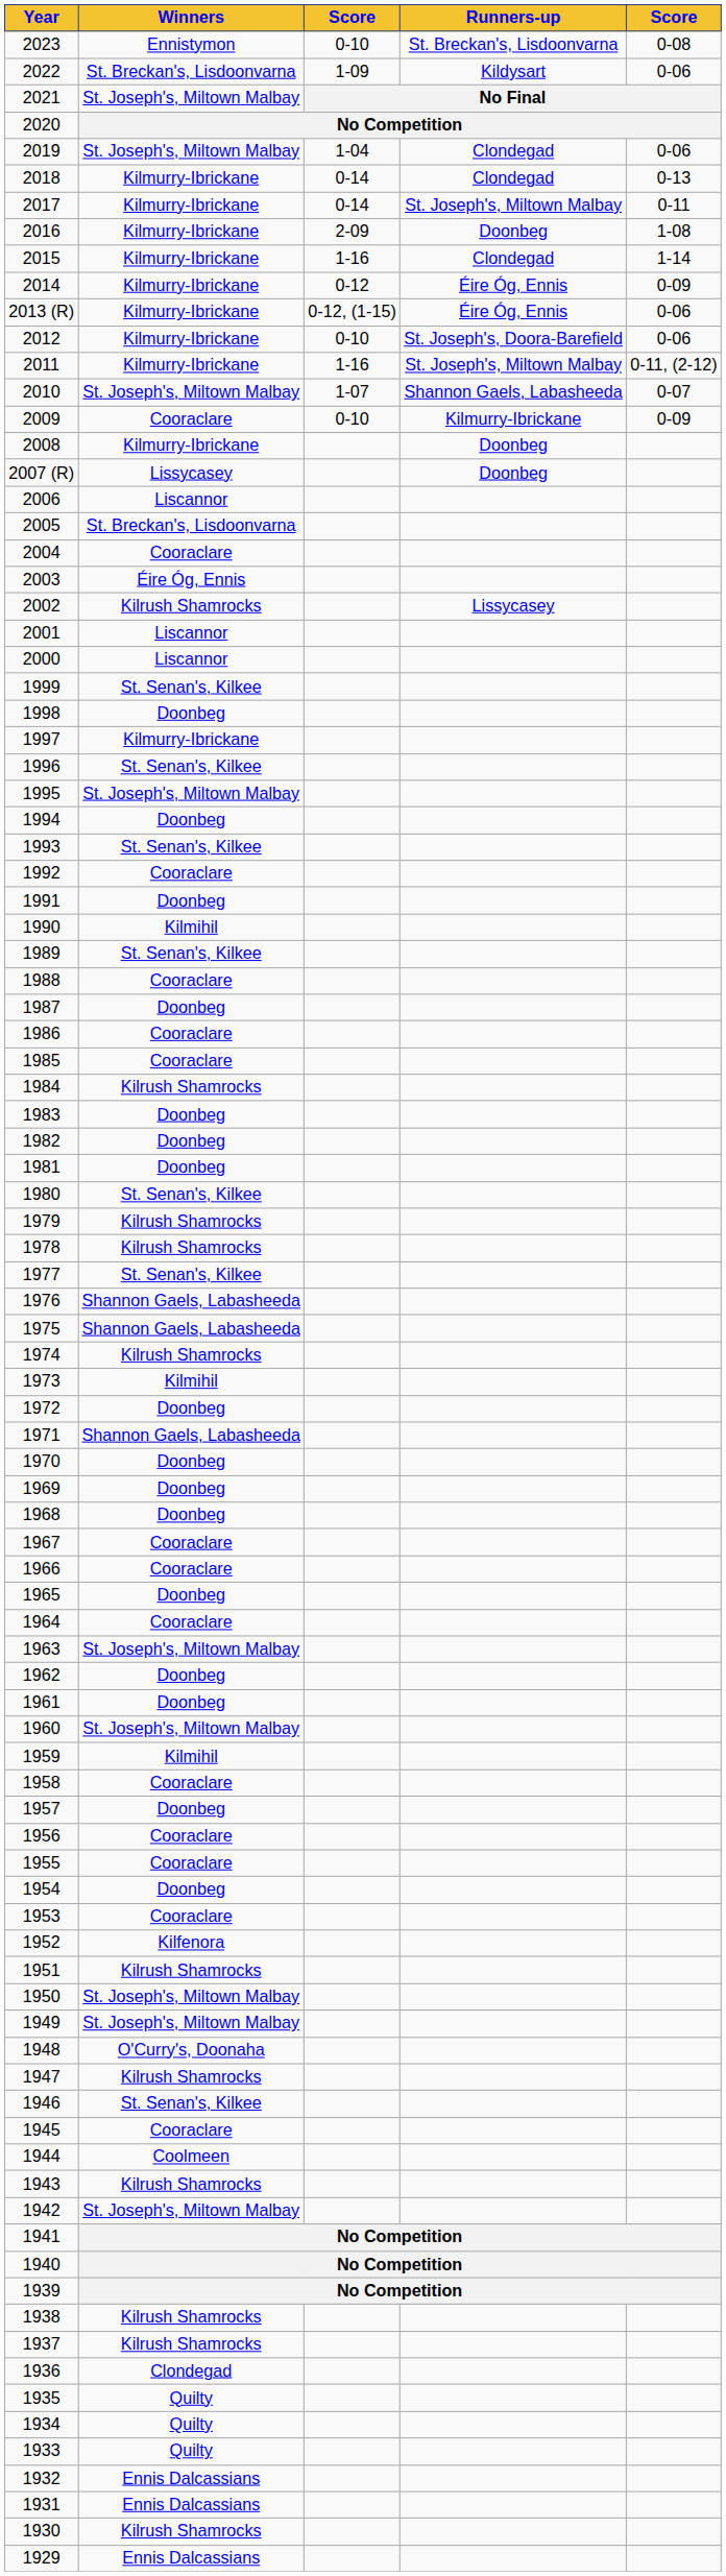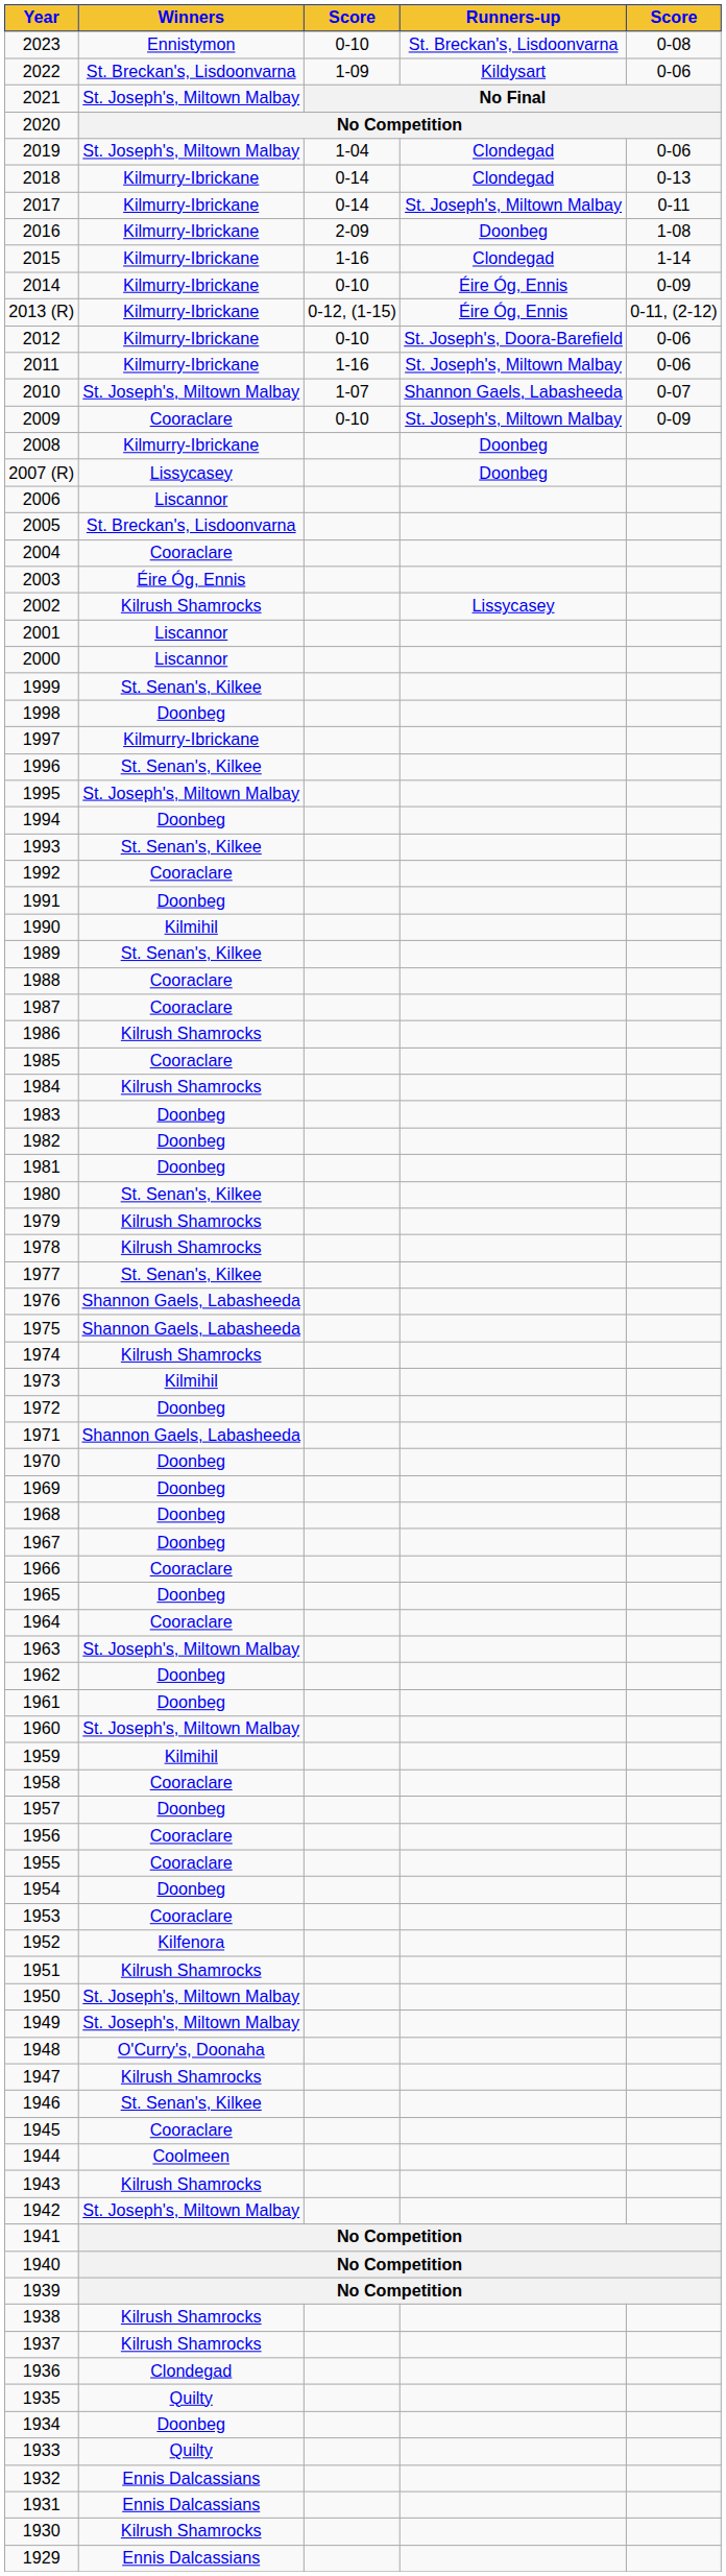 <table class="wikitable" style="text-align:center;">
 <tr>
 <th style="background:#F4C430;color:blue;border:1px solid #2D3E82">Year</th>
 <th style="background:#F4C430;color:blue;border:1px solid #2D3E82">Winners</th>
 <th style="background:#F4C430;color:blue;border:1px solid #2D3E82">Score</th>
 <th style="background:#F4C430;color:blue;border:1px solid #2D3E82">Runners-up</th>
 <th style="background:#F4C430;color:blue;border:1px solid #2D3E82">Score</th>
 </tr>
 <tr>
 <td>2023</td>
 <td><a href='#'>Ennistymon</a></td>
 <td>0-10</td>
 <td><a href='#'>St. Breckan's, Lisdoonvarna</a></td>
 <td>0-08</td>
 </tr>
 <tr>
 <td>2022</td>
 <td><a href='#'>St. Breckan's, Lisdoonvarna</a></td>
 <td>1-09</td>
 <td><a href='#'>Kildysart</a></td>
 <td>0-06</td>
 </tr>
 <tr>
 <td>2021</td>
 <td><a href='#'>St. Joseph's, Miltown Malbay</a></td>
 <th colspan=3 align=center>No Final</th>
 </tr>
 <tr>
 <td>2020</td>
 <th colspan=4 align=center>No Competition</th>
 </tr>
 <tr>
 <td>2019</td>
 <td><a href='#'>St. Joseph's, Miltown Malbay</a></td>
 <td>1-04</td>
 <td><a href='#'>Clondegad</a></td>
 <td>0-06</td>
 </tr>
 <tr>
 <td>2018</td>
 <td><a href='#'>Kilmurry-Ibrickane</a></td>
 <td>0-14</td>
 <td><a href='#'>Clondegad</a></td>
 <td>0-13</td>
 </tr>
 <tr>
 <td>2017</td>
 <td><a href='#'>Kilmurry-Ibrickane</a></td>
 <td>0-14</td>
 <td><a href='#'>St. Joseph's, Miltown Malbay</a></td>
 <td>0-11</td>
 </tr>
 <tr>
 <td>2016</td>
 <td><a href='#'>Kilmurry-Ibrickane</a></td>
 <td>2-09</td>
 <td><a href='#'>Doonbeg</a></td>
 <td>1-08</td>
 </tr>
 <tr>
 <td>2015</td>
 <td><a href='#'>Kilmurry-Ibrickane</a></td>
 <td>1-16</td>
 <td><a href='#'>Clondegad</a></td>
 <td>1-14</td>
 </tr>
 <tr>
 <td>2014</td>
 <td><a href='#'>Kilmurry-Ibrickane</a></td>
-<td>0-12</td>
+<td>0-10</td>
 <td><a href='#'>Éire Óg, Ennis</a></td>
 <td>0-09</td>
 </tr>
 <tr>
 <td>2013 (R)</td>
 <td><a href='#'>Kilmurry-Ibrickane</a></td>
 <td>0-12, (1-15)</td>
 <td><a href='#'>Éire Óg, Ennis</a></td>
-<td>0-06</td>
+<td>0-11, (2-12)</td>
 </tr>
 <tr>
 <td>2012</td>
 <td><a href='#'>Kilmurry-Ibrickane</a></td>
 <td>0-10</td>
 <td><a href='#'>St. Joseph's, Doora-Barefield</a></td>
 <td>0-06</td>
 </tr>
 <tr>
 <td>2011</td>
 <td><a href='#'>Kilmurry-Ibrickane</a></td>
 <td>1-16</td>
 <td><a href='#'>St. Joseph's, Miltown Malbay</a></td>
-<td>0-11, (2-12)</td>
+<td>0-06</td>
 </tr>
 <tr>
 <td>2010</td>
 <td><a href='#'>St. Joseph's, Miltown Malbay</a></td>
 <td>1-07</td>
 <td><a href='#'>Shannon Gaels, Labasheeda</a></td>
 <td>0-07</td>
 </tr>
 <tr>
 <td>2009</td>
 <td><a href='#'>Cooraclare</a></td>
 <td>0-10</td>
-<td><a href='#'>Kilmurry-Ibrickane</a></td>
+<td><a href='#'>St. Joseph's, Miltown Malbay</a></td>
 <td>0-09</td>
 </tr>
 <tr>
 <td>2008</td>
 <td><a href='#'>Kilmurry-Ibrickane</a></td>
 <td></td>
 <td><a href='#'>Doonbeg</a></td>
 <td></td>
 </tr>
 <tr>
 <td>2007 (R)</td>
 <td><a href='#'>Lissycasey</a></td>
 <td></td>
 <td><a href='#'>Doonbeg</a></td>
 <td></td>
 </tr>
 <tr>
 <td>2006</td>
 <td><a href='#'>Liscannor</a></td>
 <td></td>
 <td></td>
 <td></td>
 </tr>
 <tr>
 <td>2005</td>
 <td><a href='#'>St. Breckan's, Lisdoonvarna</a></td>
 <td></td>
 <td></td>
 <td></td>
 </tr>
 <tr>
 <td>2004</td>
 <td><a href='#'>Cooraclare</a></td>
 <td></td>
 <td></td>
 <td></td>
 </tr>
 <tr>
 <td>2003</td>
 <td><a href='#'>Éire Óg, Ennis</a></td>
 <td></td>
 <td></td>
 <td></td>
 </tr>
 <tr>
 <td>2002</td>
 <td><a href='#'>Kilrush Shamrocks</a></td>
 <td></td>
 <td><a href='#'>Lissycasey</a></td>
 <td></td>
 </tr>
 <tr>
 <td>2001</td>
 <td><a href='#'>Liscannor</a></td>
 <td></td>
 <td></td>
 <td></td>
 </tr>
 <tr>
 <td>2000</td>
 <td><a href='#'>Liscannor</a></td>
 <td></td>
 <td></td>
 <td></td>
 </tr>
 <tr>
 <td>1999</td>
 <td><a href='#'>St. Senan's, Kilkee</a></td>
 <td></td>
 <td></td>
 <td></td>
 </tr>
 <tr>
 <td>1998</td>
 <td><a href='#'>Doonbeg</a></td>
 <td></td>
 <td></td>
 <td></td>
 </tr>
 <tr>
 <td>1997</td>
 <td><a href='#'>Kilmurry-Ibrickane</a></td>
 <td></td>
 <td></td>
 <td></td>
 </tr>
 <tr>
 <td>1996</td>
 <td><a href='#'>St. Senan's, Kilkee</a></td>
 <td></td>
 <td></td>
 <td></td>
 </tr>
 <tr>
 <td>1995</td>
 <td><a href='#'>St. Joseph's, Miltown Malbay</a></td>
 <td></td>
 <td></td>
 <td></td>
 </tr>
 <tr>
 <td>1994</td>
 <td><a href='#'>Doonbeg</a></td>
 <td></td>
 <td></td>
 <td></td>
 </tr>
 <tr>
 <td>1993</td>
 <td><a href='#'>St. Senan's, Kilkee</a></td>
 <td></td>
 <td></td>
 <td></td>
 </tr>
 <tr>
 <td>1992</td>
 <td><a href='#'>Cooraclare</a></td>
 <td></td>
 <td></td>
 <td></td>
 </tr>
 <tr>
 <td>1991</td>
 <td><a href='#'>Doonbeg</a></td>
 <td></td>
 <td></td>
 <td></td>
 </tr>
 <tr>
 <td>1990</td>
 <td><a href='#'>Kilmihil</a></td>
 <td></td>
 <td></td>
 <td></td>
 </tr>
 <tr>
 <td>1989</td>
 <td><a href='#'>St. Senan's, Kilkee</a></td>
 <td></td>
 <td></td>
 <td></td>
 </tr>
 <tr>
 <td>1988</td>
 <td><a href='#'>Cooraclare</a></td>
 <td></td>
 <td></td>
 <td></td>
 </tr>
 <tr>
 <td>1987</td>
-<td><a href='#'>Doonbeg</a></td>
+<td><a href='#'>Cooraclare</a></td>
 <td></td>
 <td></td>
 <td></td>
 </tr>
 <tr>
 <td>1986</td>
-<td><a href='#'>Cooraclare</a></td>
+<td><a href='#'>Kilrush Shamrocks</a></td>
 <td></td>
 <td></td>
 <td></td>
 </tr>
 <tr>
 <td>1985</td>
 <td><a href='#'>Cooraclare</a></td>
 <td></td>
 <td></td>
 <td></td>
 </tr>
 <tr>
 <td>1984</td>
 <td><a href='#'>Kilrush Shamrocks</a></td>
 <td></td>
 <td></td>
 <td></td>
 </tr>
 <tr>
 <td>1983</td>
 <td><a href='#'>Doonbeg</a></td>
 <td></td>
 <td></td>
 <td></td>
 </tr>
 <tr>
 <td>1982</td>
 <td><a href='#'>Doonbeg</a></td>
 <td></td>
 <td></td>
 <td></td>
 </tr>
 <tr>
 <td>1981</td>
 <td><a href='#'>Doonbeg</a></td>
 <td></td>
 <td></td>
 <td></td>
 </tr>
 <tr>
 <td>1980</td>
 <td><a href='#'>St. Senan's, Kilkee</a></td>
 <td></td>
 <td></td>
 <td></td>
 </tr>
 <tr>
 <td>1979</td>
 <td><a href='#'>Kilrush Shamrocks</a></td>
 <td></td>
 <td></td>
 <td></td>
 </tr>
 <tr>
 <td>1978</td>
 <td><a href='#'>Kilrush Shamrocks</a></td>
 <td></td>
 <td></td>
 <td></td>
 </tr>
 <tr>
 <td>1977</td>
 <td><a href='#'>St. Senan's, Kilkee</a></td>
 <td></td>
 <td></td>
 <td></td>
 </tr>
 <tr>
 <td>1976</td>
 <td><a href='#'>Shannon Gaels, Labasheeda</a></td>
 <td></td>
 <td></td>
 <td></td>
 </tr>
 <tr>
 <td>1975</td>
 <td><a href='#'>Shannon Gaels, Labasheeda</a></td>
 <td></td>
 <td></td>
 <td></td>
 </tr>
 <tr>
 <td>1974</td>
 <td><a href='#'>Kilrush Shamrocks</a></td>
 <td></td>
 <td></td>
 <td></td>
 </tr>
 <tr>
 <td>1973</td>
 <td><a href='#'>Kilmihil</a></td>
 <td></td>
 <td></td>
 <td></td>
 </tr>
 <tr>
 <td>1972</td>
 <td><a href='#'>Doonbeg</a></td>
 <td></td>
 <td></td>
 <td></td>
 </tr>
 <tr>
 <td>1971</td>
 <td><a href='#'>Shannon Gaels, Labasheeda</a></td>
 <td></td>
 <td></td>
 <td></td>
 </tr>
 <tr>
 <td>1970</td>
 <td><a href='#'>Doonbeg</a></td>
 <td></td>
 <td></td>
 <td></td>
 </tr>
 <tr>
 <td>1969</td>
 <td><a href='#'>Doonbeg</a></td>
 <td></td>
 <td></td>
 <td></td>
 </tr>
 <tr>
 <td>1968</td>
 <td><a href='#'>Doonbeg</a></td>
 <td></td>
 <td></td>
 <td></td>
 </tr>
 <tr>
 <td>1967</td>
-<td><a href='#'>Cooraclare</a></td>
+<td><a href='#'>Doonbeg</a></td>
 <td></td>
 <td></td>
 <td></td>
 </tr>
 <tr>
 <td>1966</td>
 <td><a href='#'>Cooraclare</a></td>
 <td></td>
 <td></td>
 <td></td>
 </tr>
 <tr>
 <td>1965</td>
 <td><a href='#'>Doonbeg</a></td>
 <td></td>
 <td></td>
 <td></td>
 </tr>
 <tr>
 <td>1964</td>
 <td><a href='#'>Cooraclare</a></td>
 <td></td>
 <td></td>
 <td></td>
 </tr>
 <tr>
 <td>1963</td>
 <td><a href='#'>St. Joseph's, Miltown Malbay</a></td>
 <td></td>
 <td></td>
 <td></td>
 </tr>
 <tr>
 <td>1962</td>
 <td><a href='#'>Doonbeg</a></td>
 <td></td>
 <td></td>
 <td></td>
 </tr>
 <tr>
 <td>1961</td>
 <td><a href='#'>Doonbeg</a></td>
 <td></td>
 <td></td>
 <td></td>
 </tr>
 <tr>
 <td>1960</td>
 <td><a href='#'>St. Joseph's, Miltown Malbay</a></td>
 <td></td>
 <td></td>
 <td></td>
 </tr>
 <tr>
 <td>1959</td>
 <td><a href='#'>Kilmihil</a></td>
 <td></td>
 <td></td>
 <td></td>
 </tr>
 <tr>
 <td>1958</td>
 <td><a href='#'>Cooraclare</a></td>
 <td></td>
 <td></td>
 <td></td>
 </tr>
 <tr>
 <td>1957</td>
 <td><a href='#'>Doonbeg</a></td>
 <td></td>
 <td></td>
 <td></td>
 </tr>
 <tr>
 <td>1956</td>
 <td><a href='#'>Cooraclare</a></td>
 <td></td>
 <td></td>
 <td></td>
 </tr>
 <tr>
 <td>1955</td>
 <td><a href='#'>Cooraclare</a></td>
 <td></td>
 <td></td>
 <td></td>
 </tr>
 <tr>
 <td>1954</td>
 <td><a href='#'>Doonbeg</a></td>
 <td></td>
 <td></td>
 <td></td>
 </tr>
 <tr>
 <td>1953</td>
 <td><a href='#'>Cooraclare</a></td>
 <td></td>
 <td></td>
 <td></td>
 </tr>
 <tr>
 <td>1952</td>
 <td><a href='#'>Kilfenora</a></td>
 <td></td>
 <td></td>
 <td></td>
 </tr>
 <tr>
 <td>1951</td>
 <td><a href='#'>Kilrush Shamrocks</a></td>
 <td></td>
 <td></td>
 <td></td>
 </tr>
 <tr>
 <td>1950</td>
 <td><a href='#'>St. Joseph's, Miltown Malbay</a></td>
 <td></td>
 <td></td>
 <td></td>
 </tr>
 <tr>
 <td>1949</td>
 <td><a href='#'>St. Joseph's, Miltown Malbay</a></td>
 <td></td>
 <td></td>
 <td></td>
 </tr>
 <tr>
 <td>1948</td>
 <td><a href='#'>O'Curry's, Doonaha</a></td>
 <td></td>
 <td></td>
 <td></td>
 </tr>
 <tr>
 <td>1947</td>
 <td><a href='#'>Kilrush Shamrocks</a></td>
 <td></td>
 <td></td>
 <td></td>
 </tr>
 <tr>
 <td>1946</td>
 <td><a href='#'>St. Senan's, Kilkee</a></td>
 <td></td>
 <td></td>
 <td></td>
 </tr>
 <tr>
 <td>1945</td>
 <td><a href='#'>Cooraclare</a></td>
 <td></td>
 <td></td>
 <td></td>
 </tr>
 <tr>
 <td>1944</td>
 <td><a href='#'>Coolmeen</a></td>
 <td></td>
 <td></td>
 <td></td>
 </tr>
 <tr>
 <td>1943</td>
 <td><a href='#'>Kilrush Shamrocks</a></td>
 <td></td>
 <td></td>
 <td></td>
 </tr>
 <tr>
 <td>1942</td>
 <td><a href='#'>St. Joseph's, Miltown Malbay</a></td>
 <td></td>
 <td></td>
 <td></td>
 </tr>
 <tr>
 <td>1941</td>
 <th colspan=4 align=center>No Competition</th>
 </tr>
 <tr>
 <td>1940</td>
 <th colspan=4 align=center>No Competition</th>
 </tr>
 <tr>
 <td>1939</td>
 <th colspan=4 align=center>No Competition</th>
 </tr>
 <tr>
 <td>1938</td>
 <td><a href='#'>Kilrush Shamrocks</a></td>
 <td></td>
 <td></td>
 <td></td>
 </tr>
 <tr>
 <td>1937</td>
 <td><a href='#'>Kilrush Shamrocks</a></td>
 <td></td>
 <td></td>
 <td></td>
 </tr>
 <tr>
 <td>1936</td>
 <td><a href='#'>Clondegad</a></td>
 <td></td>
 <td></td>
 <td></td>
 </tr>
 <tr>
 <td>1935</td>
 <td><a href='#'>Quilty</a></td>
 <td></td>
 <td></td>
 <td></td>
 </tr>
 <tr>
 <td>1934</td>
-<td><a href='#'>Quilty</a></td>
+<td><a href='#'>Doonbeg</a></td>
 <td></td>
 <td></td>
 <td></td>
 </tr>
 <tr>
 <td>1933</td>
 <td><a href='#'>Quilty</a></td>
 <td></td>
 <td></td>
 <td></td>
 </tr>
 <tr>
 <td>1932</td>
 <td><a href='#'>Ennis Dalcassians</a></td>
 <td></td>
 <td></td>
 <td></td>
 </tr>
 <tr>
 <td>1931</td>
 <td><a href='#'>Ennis Dalcassians</a></td>
 <td></td>
 <td></td>
 <td></td>
 </tr>
 <tr>
 <td>1930</td>
 <td><a href='#'>Kilrush Shamrocks</a></td>
 <td></td>
 <td></td>
 <td></td>
 </tr>
 <tr>
 <td>1929</td>
 <td><a href='#'>Ennis Dalcassians</a></td>
 <td></td>
 <td></td>
 <td></td>
 </tr>
 </table>
